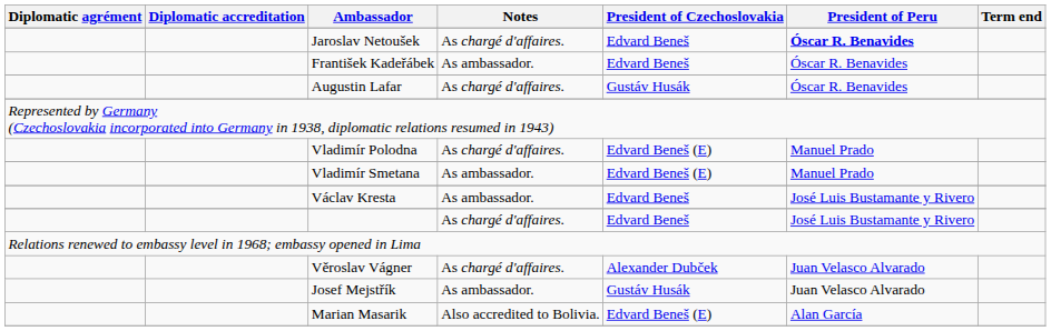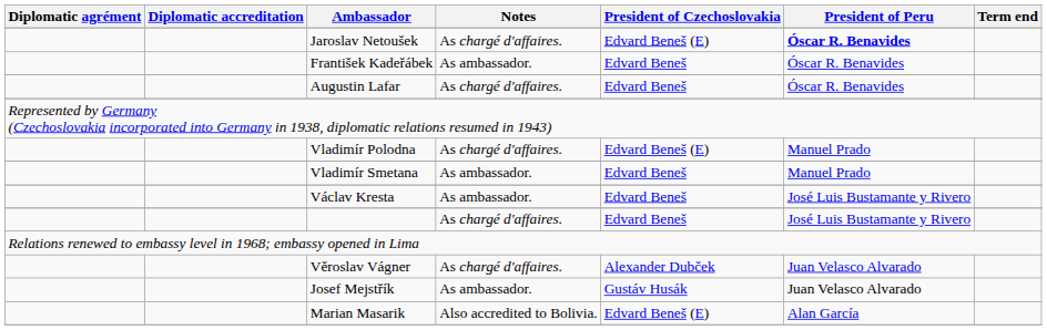 <table class="wikitable sortable">
 <tr>
 <th>Diplomatic <a href='#'>agrément</a></th>
 <th><a href='#'>Diplomatic accreditation</a></th>
 <th><a href='#'>Ambassador</a></th>
 <th>Notes</th>
 <th><a href='#'>President of Czechoslovakia</a></th>
 <th><a href='#'>President of Peru</a></th>
 <th>Term end</th>
 </tr>
 <tr>
 </tr>
 <tr>
 <td></td>
 <td></td>
 <td>Jaroslav Netoušek</td>
 <td>As <em>chargé d'affaires</em>.</td>
-<td><a href='#'>Edvard Beneš</a></td>
+<td><a href='#'>Edvard Beneš</a> (<a href='#'>E</a>)</td>
 <td><strong><a href='#'>Óscar R. Benavides</a></strong></td>
 <td></td>
 </tr>
 <tr>
 <td></td>
 <td></td>
 <td>František Kadeřábek</td>
 <td>As ambassador.</td>
 <td><a href='#'>Edvard Beneš</a></td>
 <td><a href='#'>Óscar R. Benavides</a></td>
 <td></td>
 </tr>
 <tr>
 </tr>
 <tr>
 <td></td>
 <td></td>
 <td>Augustin Lafar</td>
 <td>As <em>chargé d'affaires</em>.</td>
-<td><a href='#'>Gustáv Husák</a></td>
+<td><a href='#'>Edvard Beneš</a></td>
 <td><a href='#'>Óscar R. Benavides</a></td>
 <td></td>
 </tr>
 <tr>
 </tr>
 <tr>
 <td colspan=7><div><em>Represented by  <a href='#'>Germany</a><br>(<a href='#'>Czechoslovakia</a> <a href='#'>incorporated into Germany</a> in 1938, diplomatic relations resumed in 1943)</em></div></td>
 </tr>
 <tr>
 <td></td>
 <td></td>
 <td>Vladimír Polodna</td>
 <td>As <em>chargé d'affaires</em>.</td>
 <td><a href='#'>Edvard Beneš</a> (<a href='#'>E</a>)</td>
 <td><a href='#'>Manuel Prado</a></td>
 <td></td>
 </tr>
 <tr>
 </tr>
 <tr>
 <td></td>
 <td></td>
 <td>Vladimír Smetana</td>
 <td>As ambassador.</td>
-<td><a href='#'>Edvard Beneš</a> (<a href='#'>E</a>)</td>
+<td><a href='#'>Edvard Beneš</a></td>
 <td><a href='#'>Manuel Prado</a></td>
 <td></td>
 </tr>
 <tr>
 </tr>
 <tr>
 <td></td>
 <td></td>
 <td>Václav Kresta</td>
 <td>As ambassador.</td>
 <td><a href='#'>Edvard Beneš</a></td>
 <td><a href='#'>José Luis Bustamante y Rivero</a></td>
 <td></td>
 </tr>
 <tr>
 </tr>
 <tr>
 <td></td>
 <td></td>
 <td></td>
 <td>As <em>chargé d'affaires</em>.</td>
 <td><a href='#'>Edvard Beneš</a></td>
 <td><a href='#'>José Luis Bustamante y Rivero</a></td>
 <td></td>
 </tr>
 <tr>
 <td colspan=7><div><em>Relations renewed to embassy level in 1968; embassy opened in Lima</em></div></td>
 </tr>
 <tr>
 <td></td>
 <td></td>
 <td>Věroslav Vágner</td>
 <td>As <em>chargé d'affaires</em>.</td>
 <td><a href='#'>Alexander Dubček</a></td>
 <td><a href='#'>Juan Velasco Alvarado</a></td>
 <td></td>
 </tr>
 <tr>
 <td></td>
 <td></td>
 <td>Josef Mejstřík</td>
 <td>As ambassador.</td>
 <td><a href='#'>Gustáv Husák</a></td>
 <td>Juan Velasco Alvarado</td>
 <td></td>
 </tr>
 <tr>
 <td></td>
 <td></td>
 <td>Marian Masarik</td>
 <td>Also accredited to Bolivia.</td>
 <td><a href='#'>Edvard Beneš</a> (<a href='#'>E</a>)</td>
 <td><a href='#'>Alan García</a></td>
 <td></td>
 </tr>
 <tr>
 </tr>
 </table>
